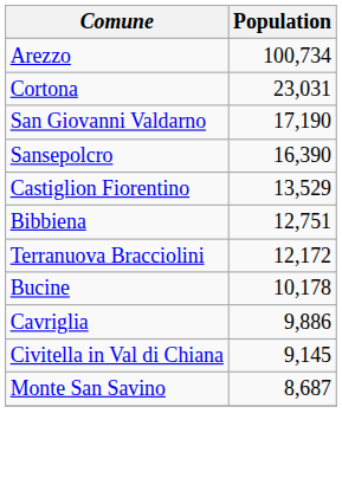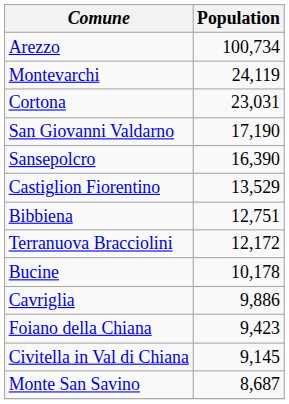 <table class="wikitable sortable">
 <tr>
 <th><em>Comune</em></th>
 <th>Population</th>
 </tr>
 <tr>
 <td><a href='#'>Arezzo</a></td>
 <td align="right">100,734</td>
+</tr>
+<tr>
+<td><a href='#'>Montevarchi</a></td>
+<td align="right">24,119</td>
 </tr>
 <tr>
 <td><a href='#'>Cortona</a></td>
 <td align="right">23,031</td>
 </tr>
 <tr>
 <td><a href='#'>San Giovanni Valdarno</a></td>
 <td align="right">17,190</td>
 </tr>
 <tr>
 <td><a href='#'>Sansepolcro</a></td>
 <td align="right">16,390</td>
 </tr>
 <tr>
 <td><a href='#'>Castiglion Fiorentino</a></td>
 <td align="right">13,529</td>
 </tr>
 <tr>
 <td><a href='#'>Bibbiena</a></td>
 <td align="right">12,751</td>
 </tr>
 <tr>
 <td><a href='#'>Terranuova Bracciolini</a></td>
 <td align="right">12,172</td>
 </tr>
 <tr>
 <td><a href='#'>Bucine</a></td>
 <td align="right">10,178</td>
 </tr>
 <tr>
 <td><a href='#'>Cavriglia</a></td>
 <td align="right">9,886</td>
 </tr>
 <tr>
+<td><a href='#'>Foiano della Chiana</a></td>
+<td align="right">9,423</td>
+</tr>
+<tr>
 <td><a href='#'>Civitella in Val di Chiana</a></td>
 <td align="right">9,145</td>
 </tr>
 <tr>
 <td><a href='#'>Monte San Savino</a></td>
 <td align="right">8,687</td>
 </tr>
 <tr>
 </tr>
 </table>
